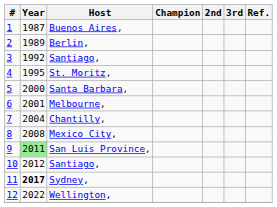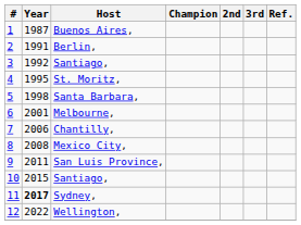 <table class="wikitable sortable">
 <tr>
 <th>#</th>
 <th>Year</th>
 <th>Host</th>
 <th>Champion</th>
 <th>2nd</th>
 <th>3rd</th>
 <th>Ref.</th>
 </tr>
 <tr>
 <td><a href='#'>1</a></td>
 <td>1987</td>
 <td><a href='#'>Buenos Aires</a>, </td>
 <td></td>
 <td></td>
 <td></td>
 <td></td>
 </tr>
 <tr>
 <td><a href='#'>2</a></td>
-<td>1989</td>
+<td>1991</td>
 <td><a href='#'>Berlin</a>, </td>
 <td></td>
 <td></td>
 <td></td>
 <td></td>
 </tr>
 <tr>
 <td><a href='#'>3</a></td>
 <td>1992</td>
 <td><a href='#'>Santiago</a>, </td>
 <td></td>
 <td></td>
 <td></td>
 <td></td>
 </tr>
 <tr>
 <td><a href='#'>4</a></td>
 <td>1995</td>
 <td><a href='#'>St. Moritz</a>, </td>
 <td></td>
 <td></td>
 <td></td>
 <td></td>
 </tr>
 <tr>
 <td><a href='#'>5</a></td>
-<td>2000</td>
+<td>1998</td>
 <td><a href='#'>Santa Barbara</a>, </td>
 <td></td>
 <td></td>
 <td></td>
 <td></td>
 </tr>
 <tr>
 <td><a href='#'>6</a></td>
 <td>2001</td>
 <td><a href='#'>Melbourne</a>, </td>
 <td></td>
 <td></td>
 <td></td>
 <td></td>
 </tr>
 <tr>
 <td><a href='#'>7</a></td>
-<td>2004</td>
+<td>2006</td>
 <td><a href='#'>Chantilly</a>, </td>
 <td></td>
 <td></td>
 <td></td>
 <td></td>
 </tr>
 <tr>
 <td><a href='#'>8</a></td>
 <td>2008</td>
 <td><a href='#'>Mexico City</a>, </td>
 <td></td>
 <td></td>
 <td></td>
 <td></td>
 </tr>
 <tr>
 <td><a href='#'>9</a></td>
-<td style="background: lightgreen;">2011</td>
+<td>2011</td>
 <td><a href='#'>San Luis Province</a>, </td>
 <td></td>
 <td></td>
 <td></td>
 <td></td>
 </tr>
 <tr>
 <td><a href='#'>10</a></td>
-<td>2012</td>
+<td>2015</td>
 <td><a href='#'>Santiago</a>, </td>
 <td></td>
 <td></td>
 <td></td>
 <td></td>
 </tr>
 <tr>
 <td><a href='#'>11</a></td>
 <td><strong>2017</strong></td>
 <td><a href='#'>Sydney</a>, </td>
 <td></td>
 <td></td>
 <td></td>
 <td></td>
 </tr>
 <tr>
 <td><a href='#'>12</a></td>
 <td>2022</td>
 <td><a href='#'>Wellington</a>, </td>
 <td></td>
 <td></td>
 <td></td>
 <td></td>
 </tr>
 <tr>
 </tr>
 </table>
